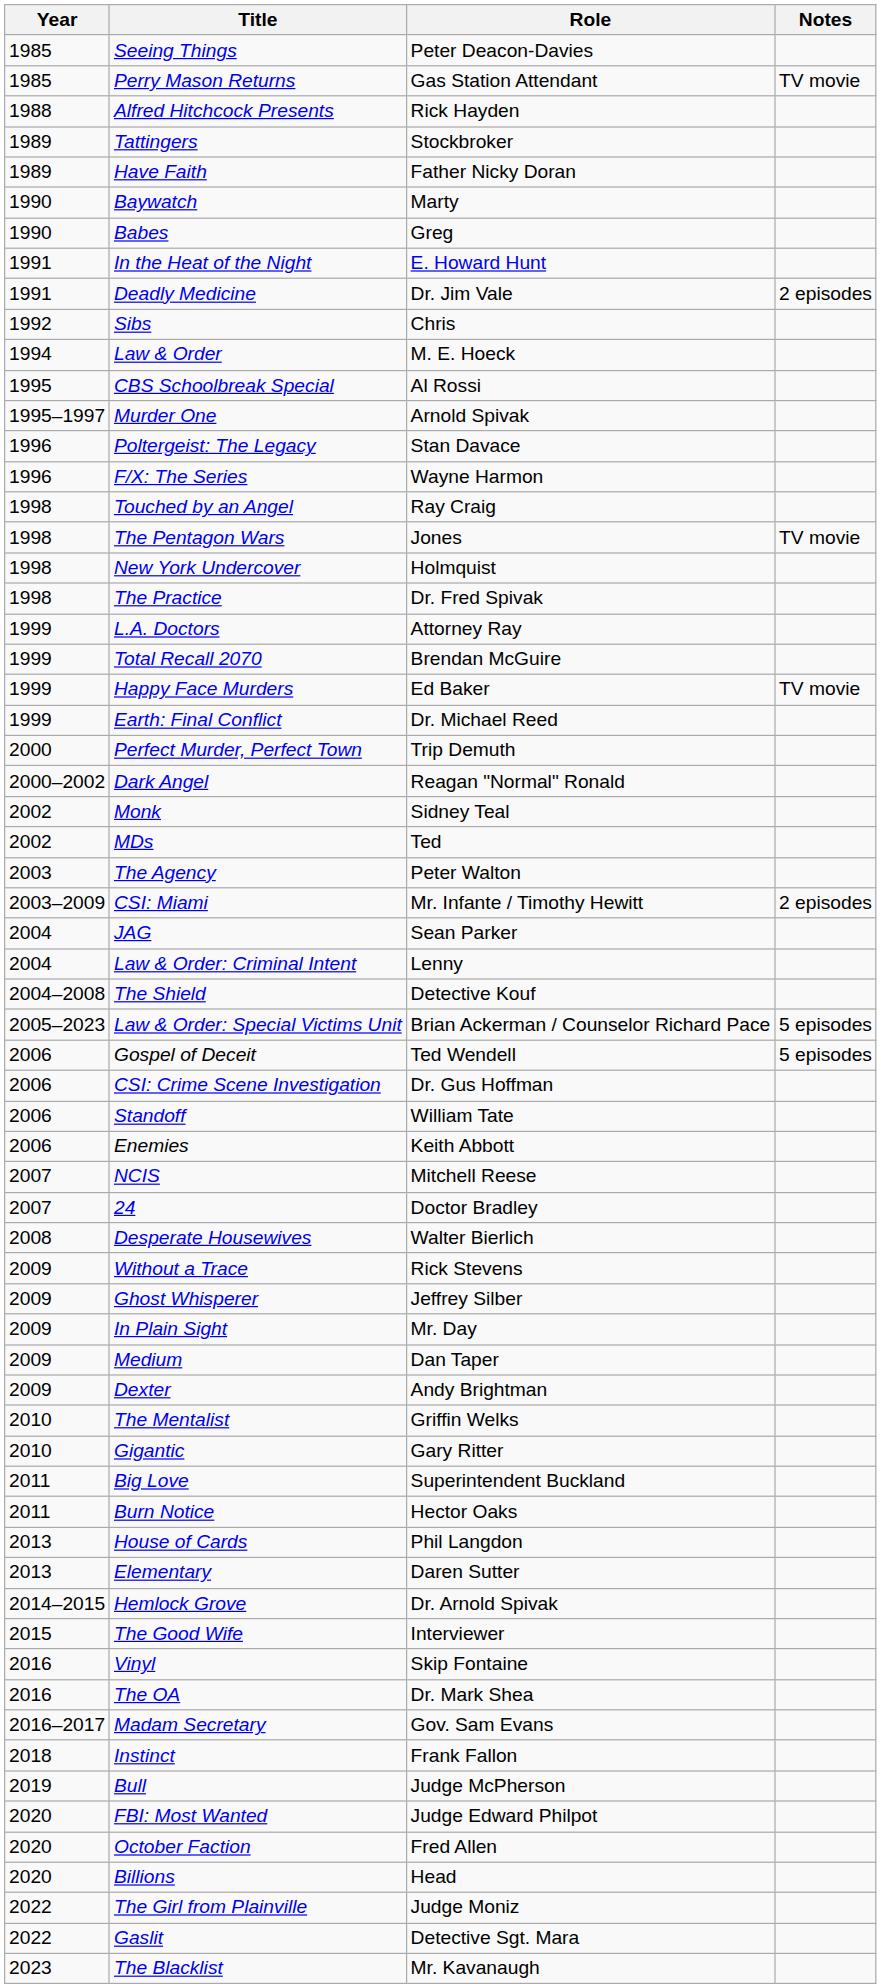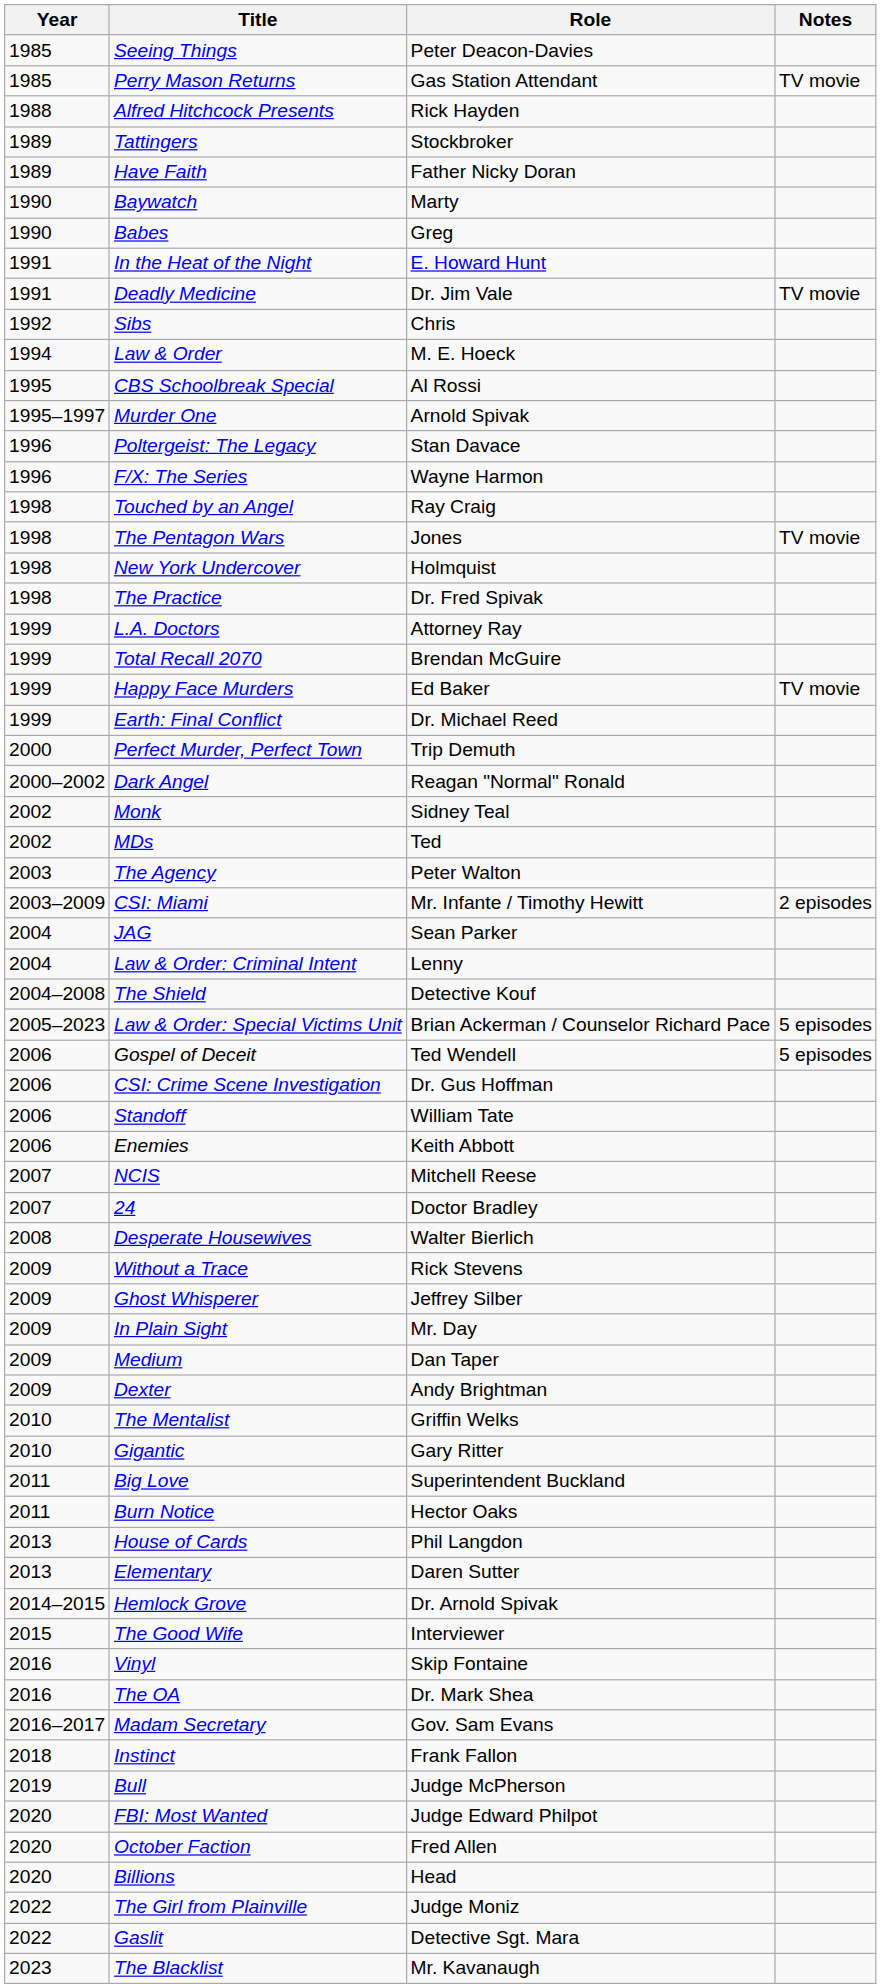 <table class="wikitable sortable">
 <tr>
 <th>Year</th>
 <th>Title</th>
 <th>Role</th>
 <th>Notes</th>
 </tr>
 <tr>
 <td>1985</td>
 <td><em><a href='#'>Seeing Things</a></em></td>
 <td>Peter Deacon-Davies</td>
 <td></td>
 </tr>
 <tr>
 <td>1985</td>
 <td><em><a href='#'>Perry Mason Returns</a></em></td>
 <td>Gas Station Attendant</td>
 <td>TV movie</td>
 </tr>
 <tr>
 <td>1988</td>
 <td><em><a href='#'>Alfred Hitchcock Presents</a></em></td>
 <td>Rick Hayden</td>
 <td></td>
 </tr>
 <tr>
 <td>1989</td>
 <td><em><a href='#'>Tattingers</a></em></td>
 <td>Stockbroker</td>
 <td></td>
 </tr>
 <tr>
 <td>1989</td>
 <td><em><a href='#'>Have Faith</a></em></td>
 <td>Father Nicky Doran</td>
 <td></td>
 </tr>
 <tr>
 <td>1990</td>
 <td><em><a href='#'>Baywatch</a></em></td>
 <td>Marty</td>
 <td></td>
 </tr>
 <tr>
 <td>1990</td>
 <td><em><a href='#'>Babes</a></em></td>
 <td>Greg</td>
 <td></td>
 </tr>
 <tr>
 <td>1991</td>
 <td><em><a href='#'>In the Heat of the Night</a></em></td>
 <td><a href='#'>E. Howard Hunt</a></td>
 <td></td>
 </tr>
 <tr>
 <td>1991</td>
 <td><em><a href='#'>Deadly Medicine</a></em></td>
 <td>Dr. Jim Vale</td>
-<td>2 episodes</td>
+<td>TV movie</td>
 </tr>
 <tr>
 <td>1992</td>
 <td><em><a href='#'>Sibs</a></em></td>
 <td>Chris</td>
 <td></td>
 </tr>
 <tr>
 <td>1994</td>
 <td><em><a href='#'>Law & Order</a></em></td>
 <td>M. E. Hoeck</td>
 <td></td>
 </tr>
 <tr>
 <td>1995</td>
 <td><em><a href='#'>CBS Schoolbreak Special</a></em></td>
 <td>Al Rossi</td>
 <td></td>
 </tr>
 <tr>
 <td>1995–1997</td>
 <td><em><a href='#'>Murder One</a></em></td>
 <td>Arnold Spivak</td>
 <td></td>
 </tr>
 <tr>
 <td>1996</td>
 <td><em><a href='#'>Poltergeist: The Legacy</a></em></td>
 <td>Stan Davace</td>
 <td></td>
 </tr>
 <tr>
 <td>1996</td>
 <td><em><a href='#'>F/X: The Series</a></em></td>
 <td>Wayne Harmon</td>
 <td></td>
 </tr>
 <tr>
 <td>1998</td>
 <td><em><a href='#'>Touched by an Angel</a></em></td>
 <td>Ray Craig</td>
 <td></td>
 </tr>
 <tr>
 <td>1998</td>
 <td data-sort-value="Pentagon Wars, The"><em><a href='#'>The Pentagon Wars</a></em></td>
 <td>Jones</td>
 <td>TV movie</td>
 </tr>
 <tr>
 <td>1998</td>
 <td><em><a href='#'>New York Undercover</a></em></td>
 <td>Holmquist</td>
 <td></td>
 </tr>
 <tr>
 <td>1998</td>
 <td data-sort-value="Practice, The"><em><a href='#'>The Practice</a></em></td>
 <td>Dr. Fred Spivak</td>
 <td></td>
 </tr>
 <tr>
 <td>1999</td>
 <td><em><a href='#'>L.A. Doctors</a></em></td>
 <td>Attorney Ray</td>
 <td></td>
 </tr>
 <tr>
 <td>1999</td>
 <td><em><a href='#'>Total Recall 2070</a></em></td>
 <td>Brendan McGuire</td>
 <td></td>
 </tr>
 <tr>
 <td>1999</td>
 <td><em><a href='#'>Happy Face Murders</a></em></td>
 <td>Ed Baker</td>
 <td>TV movie</td>
 </tr>
 <tr>
 <td>1999</td>
 <td><em><a href='#'>Earth: Final Conflict</a></em></td>
 <td>Dr. Michael Reed</td>
 <td></td>
 </tr>
 <tr>
 <td>2000</td>
 <td><em><a href='#'>Perfect Murder, Perfect Town</a></em></td>
 <td>Trip Demuth</td>
 <td></td>
 </tr>
 <tr>
 <td>2000–2002</td>
 <td><em><a href='#'>Dark Angel</a></em></td>
 <td>Reagan "Normal" Ronald</td>
 <td></td>
 </tr>
 <tr>
 <td>2002</td>
 <td><em><a href='#'>Monk</a></em></td>
 <td>Sidney Teal</td>
 <td></td>
 </tr>
 <tr>
 <td>2002</td>
 <td><em><a href='#'>MDs</a></em></td>
 <td>Ted</td>
 <td></td>
 </tr>
 <tr>
 <td>2003</td>
 <td data-sort-value="Agency, The"><em><a href='#'>The Agency</a></em></td>
 <td>Peter Walton</td>
 <td></td>
 </tr>
 <tr>
 <td>2003–2009</td>
 <td><em><a href='#'>CSI: Miami</a></em></td>
 <td>Mr. Infante / Timothy Hewitt</td>
 <td>2 episodes</td>
 </tr>
 <tr>
 <td>2004</td>
 <td><em><a href='#'>JAG</a></em></td>
 <td>Sean Parker</td>
 <td></td>
 </tr>
 <tr>
 <td>2004</td>
 <td><em><a href='#'>Law & Order: Criminal Intent</a></em></td>
 <td>Lenny</td>
 <td></td>
 </tr>
 <tr>
 <td>2004–2008</td>
 <td data-sort-value="Shield, The"><em><a href='#'>The Shield</a></em></td>
 <td>Detective Kouf</td>
 <td></td>
 </tr>
 <tr>
 <td>2005–2023</td>
 <td><em><a href='#'>Law & Order: Special Victims Unit</a></em></td>
 <td>Brian Ackerman / Counselor Richard Pace</td>
 <td>5 episodes</td>
 </tr>
 <tr>
 <td>2006</td>
 <td><em>Gospel of Deceit</em></td>
 <td>Ted Wendell</td>
 <td>5 episodes</td>
 </tr>
 <tr>
 <td>2006</td>
 <td><em><a href='#'>CSI: Crime Scene Investigation</a></em></td>
 <td>Dr. Gus Hoffman</td>
 <td></td>
 </tr>
 <tr>
 <td>2006</td>
 <td><em><a href='#'>Standoff</a></em></td>
 <td>William Tate</td>
 <td></td>
 </tr>
 <tr>
 <td>2006</td>
 <td><em>Enemies</em></td>
 <td>Keith Abbott</td>
 <td></td>
 </tr>
 <tr>
 <td>2007</td>
 <td><em><a href='#'>NCIS</a></em></td>
 <td>Mitchell Reese</td>
 <td></td>
 </tr>
 <tr>
 <td>2007</td>
 <td><em><a href='#'>24</a></em></td>
 <td>Doctor Bradley</td>
 <td></td>
 </tr>
 <tr>
 <td>2008</td>
 <td><em><a href='#'>Desperate Housewives</a></em></td>
 <td>Walter Bierlich</td>
 <td></td>
 </tr>
 <tr>
 <td>2009</td>
 <td><em><a href='#'>Without a Trace</a></em></td>
 <td>Rick Stevens</td>
 <td></td>
 </tr>
 <tr>
 <td>2009</td>
 <td><em><a href='#'>Ghost Whisperer</a></em></td>
 <td>Jeffrey Silber</td>
 <td></td>
 </tr>
 <tr>
 <td>2009</td>
 <td><em><a href='#'>In Plain Sight</a></em></td>
 <td>Mr. Day</td>
 <td></td>
 </tr>
 <tr>
 <td>2009</td>
 <td><em><a href='#'>Medium</a></em></td>
 <td>Dan Taper</td>
 <td></td>
 </tr>
 <tr>
 <td>2009</td>
 <td><em><a href='#'>Dexter</a></em></td>
 <td>Andy Brightman</td>
 <td></td>
 </tr>
 <tr>
 <td>2010</td>
 <td data-sort-value="Mentalist, The"><em><a href='#'>The Mentalist</a></em></td>
 <td>Griffin Welks</td>
 <td></td>
 </tr>
 <tr>
 <td>2010</td>
 <td><em><a href='#'>Gigantic</a></em></td>
 <td>Gary Ritter</td>
 <td></td>
 </tr>
 <tr>
 <td>2011</td>
 <td><em><a href='#'>Big Love</a></em></td>
 <td>Superintendent Buckland</td>
 <td></td>
 </tr>
 <tr>
 <td>2011</td>
 <td><em><a href='#'>Burn Notice</a></em></td>
 <td>Hector Oaks</td>
 <td></td>
 </tr>
 <tr>
 <td>2013</td>
 <td><em><a href='#'>House of Cards</a></em></td>
 <td>Phil Langdon</td>
 <td></td>
 </tr>
 <tr>
 <td>2013</td>
 <td><em><a href='#'>Elementary</a></em></td>
 <td>Daren Sutter</td>
 <td></td>
 </tr>
 <tr>
 <td>2014–2015</td>
 <td><em><a href='#'>Hemlock Grove</a></em></td>
 <td>Dr. Arnold Spivak</td>
 <td></td>
 </tr>
 <tr>
 <td>2015</td>
 <td data-sort-value="Good Wife, The"><em><a href='#'>The Good Wife</a></em></td>
 <td>Interviewer</td>
 <td></td>
 </tr>
 <tr>
 <td>2016</td>
 <td><em><a href='#'>Vinyl</a></em></td>
 <td>Skip Fontaine</td>
 <td></td>
 </tr>
 <tr>
 <td>2016</td>
 <td data-sort-value="OA, The"><em><a href='#'>The OA</a></em></td>
 <td>Dr. Mark Shea</td>
 <td></td>
 </tr>
 <tr>
 <td>2016–2017</td>
 <td><em><a href='#'>Madam Secretary</a></em></td>
 <td>Gov. Sam Evans</td>
 <td></td>
 </tr>
 <tr>
 <td>2018</td>
 <td><em><a href='#'>Instinct</a></em></td>
 <td>Frank Fallon</td>
 <td></td>
 </tr>
 <tr>
 <td>2019</td>
 <td><em><a href='#'>Bull</a></em></td>
 <td>Judge McPherson</td>
 <td></td>
 </tr>
 <tr>
 <td>2020</td>
 <td><em><a href='#'>FBI: Most Wanted</a></em></td>
 <td>Judge Edward Philpot</td>
 <td></td>
 </tr>
 <tr>
 <td>2020</td>
 <td><em><a href='#'>October Faction</a></em></td>
 <td>Fred Allen</td>
 <td></td>
 </tr>
 <tr>
 <td>2020</td>
 <td><em><a href='#'>Billions</a></em></td>
 <td>Head</td>
 <td></td>
 </tr>
 <tr>
 <td>2022</td>
 <td data-sort-value="Girl from Plainville, The"><em><a href='#'>The Girl from Plainville</a></em></td>
 <td>Judge Moniz</td>
 <td></td>
 </tr>
 <tr>
 <td>2022</td>
 <td><em><a href='#'>Gaslit</a></em></td>
 <td>Detective Sgt. Mara</td>
 <td></td>
 </tr>
 <tr>
 <td>2023</td>
 <td data-sort-value="Blacklist, The"><em><a href='#'>The Blacklist</a></em></td>
 <td>Mr. Kavanaugh</td>
 <td></td>
 </tr>
 </table>
